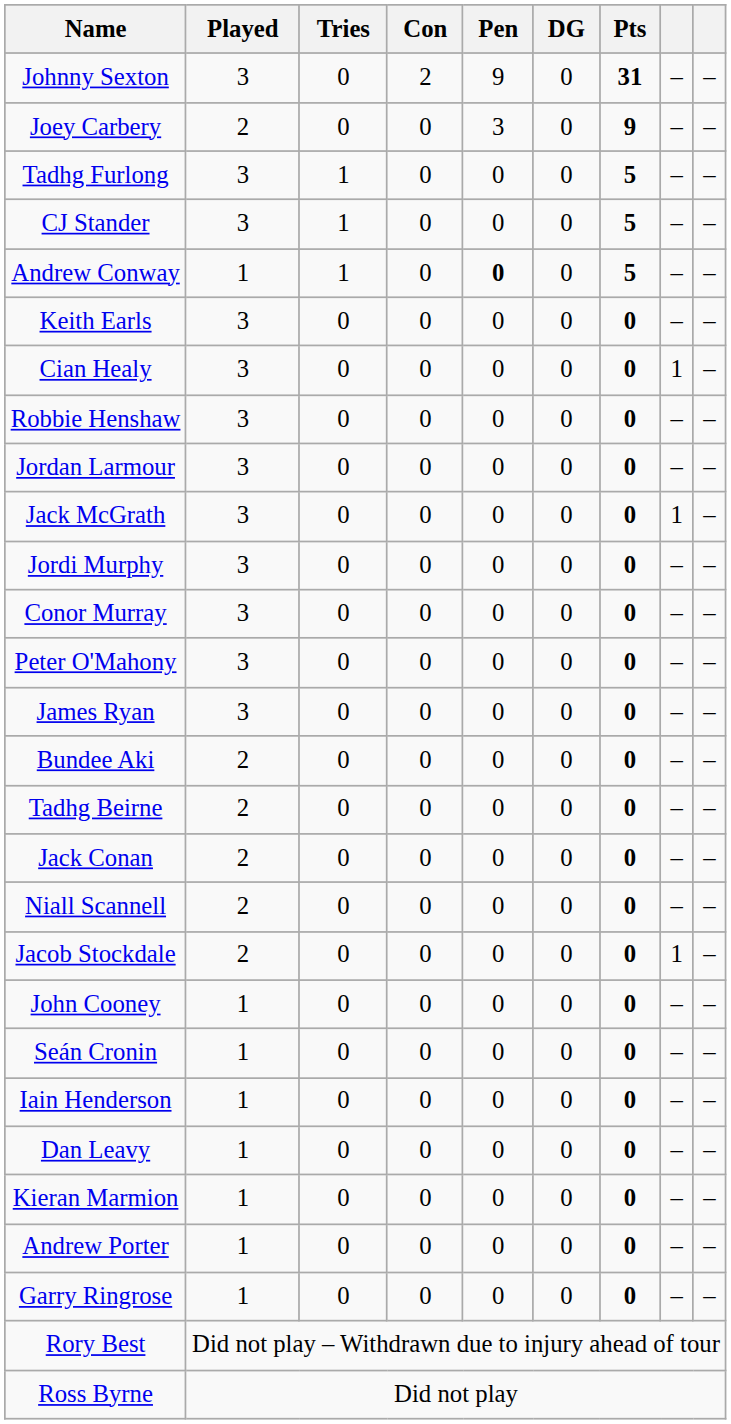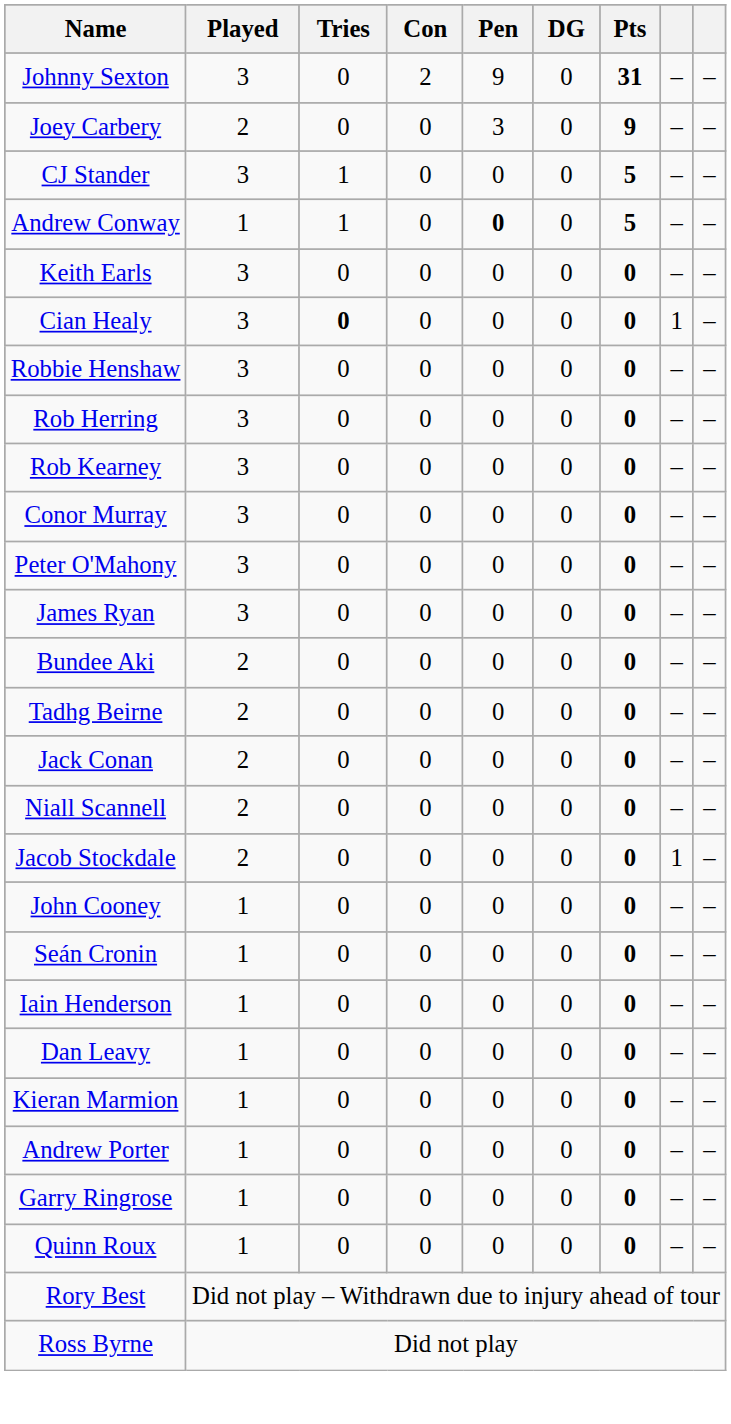 <table class="wikitable" style="font-size:90%;border:0;text-align:center;line-height:150%">
 <tr>
 <th>Name</th>
 <th>Played</th>
 <th>Tries</th>
 <th>Con</th>
 <th>Pen</th>
 <th>DG</th>
 <th>Pts</th>
 <th></th>
 <th></th>
 </tr>
 <tr>
 <td><a href='#'>Johnny Sexton</a></td>
 <td>3</td>
 <td>0</td>
 <td>2</td>
 <td>9</td>
 <td>0</td>
 <td><strong>31</strong></td>
 <td>–</td>
 <td>–</td>
 </tr>
 <tr>
 <td><a href='#'>Joey Carbery</a></td>
 <td>2</td>
 <td>0</td>
 <td>0</td>
 <td>3</td>
 <td>0</td>
 <td><strong>9</strong></td>
-<td>–</td>
-<td>–</td>
-</tr>
-<tr>
-<td><a href='#'>Tadhg Furlong</a></td>
-<td>3</td>
-<td>1</td>
-<td>0</td>
-<td>0</td>
-<td>0</td>
-<td><strong>5</strong></td>
 <td>–</td>
 <td>–</td>
 </tr>
 <tr>
 <td><a href='#'>CJ Stander</a></td>
 <td>3</td>
 <td>1</td>
 <td>0</td>
 <td>0</td>
 <td>0</td>
 <td><strong>5</strong></td>
 <td>–</td>
 <td>–</td>
 </tr>
 <tr>
 <td><a href='#'>Andrew Conway</a></td>
 <td>1</td>
 <td>1</td>
 <td>0</td>
 <td><strong>0</strong></td>
 <td>0</td>
 <td><strong>5</strong></td>
 <td>–</td>
 <td>–</td>
 </tr>
 <tr>
 <td><a href='#'>Keith Earls</a></td>
 <td>3</td>
 <td>0</td>
 <td>0</td>
 <td>0</td>
 <td>0</td>
 <td><strong>0</strong></td>
 <td>–</td>
 <td>–</td>
 </tr>
 <tr>
 <td><a href='#'>Cian Healy</a></td>
 <td>3</td>
-<td>0</td>
+<td><strong>0</strong></td>
 <td>0</td>
 <td>0</td>
 <td>0</td>
 <td><strong>0</strong></td>
 <td>1</td>
 <td>–</td>
 </tr>
 <tr>
 <td><a href='#'>Robbie Henshaw</a></td>
 <td>3</td>
 <td>0</td>
 <td>0</td>
 <td>0</td>
 <td>0</td>
 <td><strong>0</strong></td>
 <td>–</td>
 <td>–</td>
 </tr>
 <tr>
-<td><a href='#'>Jordan Larmour</a></td>
+<td><a href='#'>Rob Herring</a></td>
 <td>3</td>
 <td>0</td>
 <td>0</td>
 <td>0</td>
 <td>0</td>
 <td><strong>0</strong></td>
 <td>–</td>
 <td>–</td>
 </tr>
 <tr>
-<td><a href='#'>Jack McGrath</a></td>
-<td>3</td>
-<td>0</td>
-<td>0</td>
-<td>0</td>
-<td>0</td>
-<td><strong>0</strong></td>
-<td>1</td>
-<td>–</td>
-</tr>
-<tr>
-<td><a href='#'>Jordi Murphy</a></td>
+<td><a href='#'>Rob Kearney</a></td>
 <td>3</td>
 <td>0</td>
 <td>0</td>
 <td>0</td>
 <td>0</td>
 <td><strong>0</strong></td>
 <td>–</td>
 <td>–</td>
 </tr>
 <tr>
 <td><a href='#'>Conor Murray</a></td>
 <td>3</td>
 <td>0</td>
 <td>0</td>
 <td>0</td>
 <td>0</td>
 <td><strong>0</strong></td>
 <td>–</td>
 <td>–</td>
 </tr>
 <tr>
 <td><a href='#'>Peter O'Mahony</a></td>
 <td>3</td>
 <td>0</td>
 <td>0</td>
 <td>0</td>
 <td>0</td>
 <td><strong>0</strong></td>
 <td>–</td>
 <td>–</td>
 </tr>
 <tr>
 <td><a href='#'>James Ryan</a></td>
 <td>3</td>
 <td>0</td>
 <td>0</td>
 <td>0</td>
 <td>0</td>
 <td><strong>0</strong></td>
 <td>–</td>
 <td>–</td>
 </tr>
 <tr>
 <td><a href='#'>Bundee Aki</a></td>
 <td>2</td>
 <td>0</td>
 <td>0</td>
 <td>0</td>
 <td>0</td>
 <td><strong>0</strong></td>
 <td>–</td>
 <td>–</td>
 </tr>
 <tr>
 <td><a href='#'>Tadhg Beirne</a></td>
 <td>2</td>
 <td>0</td>
 <td>0</td>
 <td>0</td>
 <td>0</td>
 <td><strong>0</strong></td>
 <td>–</td>
 <td>–</td>
 </tr>
 <tr>
 <td><a href='#'>Jack Conan</a></td>
 <td>2</td>
 <td>0</td>
 <td>0</td>
 <td>0</td>
 <td>0</td>
 <td><strong>0</strong></td>
 <td>–</td>
 <td>–</td>
 </tr>
 <tr>
 <td><a href='#'>Niall Scannell</a></td>
 <td>2</td>
 <td>0</td>
 <td>0</td>
 <td>0</td>
 <td>0</td>
 <td><strong>0</strong></td>
 <td>–</td>
 <td>–</td>
 </tr>
 <tr>
 <td><a href='#'>Jacob Stockdale</a></td>
 <td>2</td>
 <td>0</td>
 <td>0</td>
 <td>0</td>
 <td>0</td>
 <td><strong>0</strong></td>
 <td>1</td>
 <td>–</td>
 </tr>
 <tr>
 <td><a href='#'>John Cooney</a></td>
 <td>1</td>
 <td>0</td>
 <td>0</td>
 <td>0</td>
 <td>0</td>
 <td><strong>0</strong></td>
 <td>–</td>
 <td>–</td>
 </tr>
 <tr>
 <td><a href='#'>Seán Cronin</a></td>
 <td>1</td>
 <td>0</td>
 <td>0</td>
 <td>0</td>
 <td>0</td>
 <td><strong>0</strong></td>
 <td>–</td>
 <td>–</td>
 </tr>
 <tr>
 <td><a href='#'>Iain Henderson</a></td>
 <td>1</td>
 <td>0</td>
 <td>0</td>
 <td>0</td>
 <td>0</td>
 <td><strong>0</strong></td>
 <td>–</td>
 <td>–</td>
 </tr>
 <tr>
 <td><a href='#'>Dan Leavy</a></td>
 <td>1</td>
 <td>0</td>
 <td>0</td>
 <td>0</td>
 <td>0</td>
 <td><strong>0</strong></td>
 <td>–</td>
 <td>–</td>
 </tr>
 <tr>
 <td><a href='#'>Kieran Marmion</a></td>
 <td>1</td>
 <td>0</td>
 <td>0</td>
 <td>0</td>
 <td>0</td>
 <td><strong>0</strong></td>
 <td>–</td>
 <td>–</td>
 </tr>
 <tr>
 <td><a href='#'>Andrew Porter</a></td>
 <td>1</td>
 <td>0</td>
 <td>0</td>
 <td>0</td>
 <td>0</td>
 <td><strong>0</strong></td>
 <td>–</td>
 <td>–</td>
 </tr>
 <tr>
 <td><a href='#'>Garry Ringrose</a></td>
 <td>1</td>
 <td>0</td>
 <td>0</td>
 <td>0</td>
 <td>0</td>
 <td><strong>0</strong></td>
 <td>–</td>
 <td>–</td>
 </tr>
 <tr>
+<td><a href='#'>Quinn Roux</a></td>
+<td>1</td>
+<td>0</td>
+<td>0</td>
+<td>0</td>
+<td>0</td>
+<td><strong>0</strong></td>
+<td>–</td>
+<td>–</td>
+</tr>
+<tr>
 <td><a href='#'>Rory Best</a></td>
 <td colspan=8>Did not play – Withdrawn due to injury ahead of tour</td>
 </tr>
 <tr>
 <td><a href='#'>Ross Byrne</a></td>
 <td colspan=8>Did not play</td>
 </tr>
 </table>
